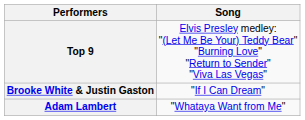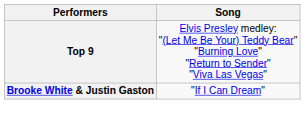 <table class="wikitable" style="text-align:center;">
 <tr>
 <th scope="col">Performers</th>
 <th scope="col">Song</th>
 </tr>
 <tr>
 <th scope="row">Top 9</th>
 <td><a href='#'>Elvis Presley</a> medley:<br>"<a href='#'>(Let Me Be Your) Teddy Bear</a>"<br>"<a href='#'>Burning Love</a>"<br>"<a href='#'>Return to Sender</a>"<br>"<a href='#'>Viva Las Vegas</a>"</td>
 </tr>
 <tr>
 <th scope="row"><a href='#'>Brooke White</a> & Justin Gaston</th>
 <td>"<a href='#'>If I Can Dream</a>"</td>
 </tr>
-<tr>
-<th scope="row"><a href='#'>Adam Lambert</a></th>
-<td>"<a href='#'>Whataya Want from Me</a>"</td>
-</tr>
 </table>
